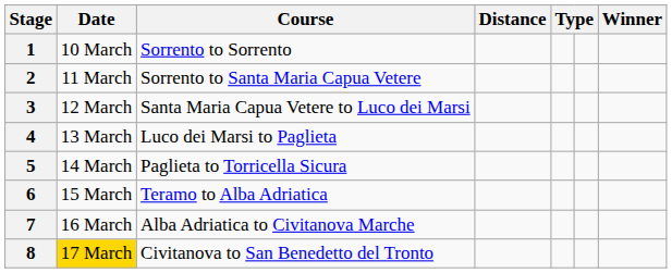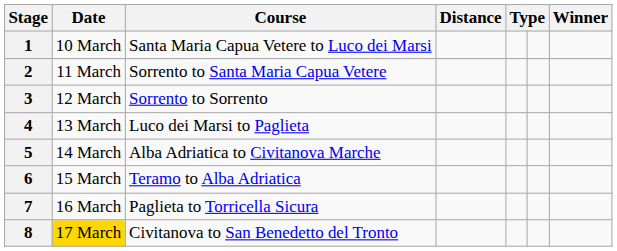 <table class="wikitable">
 <tr>
 <th scope="col">Stage</th>
 <th scope="col">Date</th>
 <th scope="col">Course</th>
 <th scope="col">Distance</th>
 <th scope="col" colspan="2">Type</th>
 <th scope=col>Winner</th>
 </tr>
 <tr>
 <th scope="row" style="text-align:center;">1</th>
 <td style="text-align:center;">10 March</td>
-<td><a href='#'>Sorrento</a> to Sorrento</td>
+<td>Santa Maria Capua Vetere to <a href='#'>Luco dei Marsi</a></td>
 <td style="text-align:center;"></td>
 <td></td>
 <td></td>
 <td></td>
 </tr>
 <tr>
 <th scope="row" style="text-align:center;">2</th>
 <td style="text-align:center;">11 March</td>
 <td>Sorrento to <a href='#'>Santa Maria Capua Vetere</a></td>
 <td style="text-align:center;"></td>
 <td></td>
 <td></td>
 <td></td>
 </tr>
 <tr>
 <th scope="row" style="text-align:center;">3</th>
 <td style="text-align:center;">12 March</td>
-<td>Santa Maria Capua Vetere to <a href='#'>Luco dei Marsi</a></td>
+<td><a href='#'>Sorrento</a> to Sorrento</td>
 <td style="text-align:center;"></td>
 <td></td>
 <td></td>
 <td></td>
 </tr>
 <tr>
 <th scope="row" style="text-align:center;">4</th>
 <td style="text-align:center;">13 March</td>
 <td>Luco dei Marsi to <a href='#'>Paglieta</a></td>
 <td style="text-align:center;"></td>
 <td></td>
 <td></td>
 <td></td>
 </tr>
 <tr>
 <th scope="row" style="text-align:center;">5</th>
 <td style="text-align:center;">14 March</td>
-<td>Paglieta to <a href='#'>Torricella Sicura</a></td>
+<td>Alba Adriatica to <a href='#'>Civitanova Marche</a></td>
 <td style="text-align:center;"></td>
 <td></td>
 <td></td>
 <td></td>
 </tr>
 <tr>
 <th scope="row" style="text-align:center;">6</th>
 <td style="text-align:center;">15 March</td>
 <td><a href='#'>Teramo</a> to <a href='#'>Alba Adriatica</a></td>
 <td style="text-align:center;"></td>
 <td></td>
 <td></td>
 <td></td>
 </tr>
 <tr>
 <th scope="row" style="text-align:center;">7</th>
 <td style="text-align:center;">16 March</td>
-<td>Alba Adriatica to <a href='#'>Civitanova Marche</a></td>
+<td>Paglieta to <a href='#'>Torricella Sicura</a></td>
 <td style="text-align:center;"></td>
 <td></td>
 <td></td>
 <td></td>
 </tr>
 <tr>
 <th scope="row" style="text-align:center;">8</th>
 <td style="background: gold; text-align:center;">17 March</td>
 <td>Civitanova to <a href='#'>San Benedetto del Tronto</a></td>
 <td style="text-align:center;"></td>
 <td></td>
 <td></td>
 <td></td>
 </tr>
 </table>
